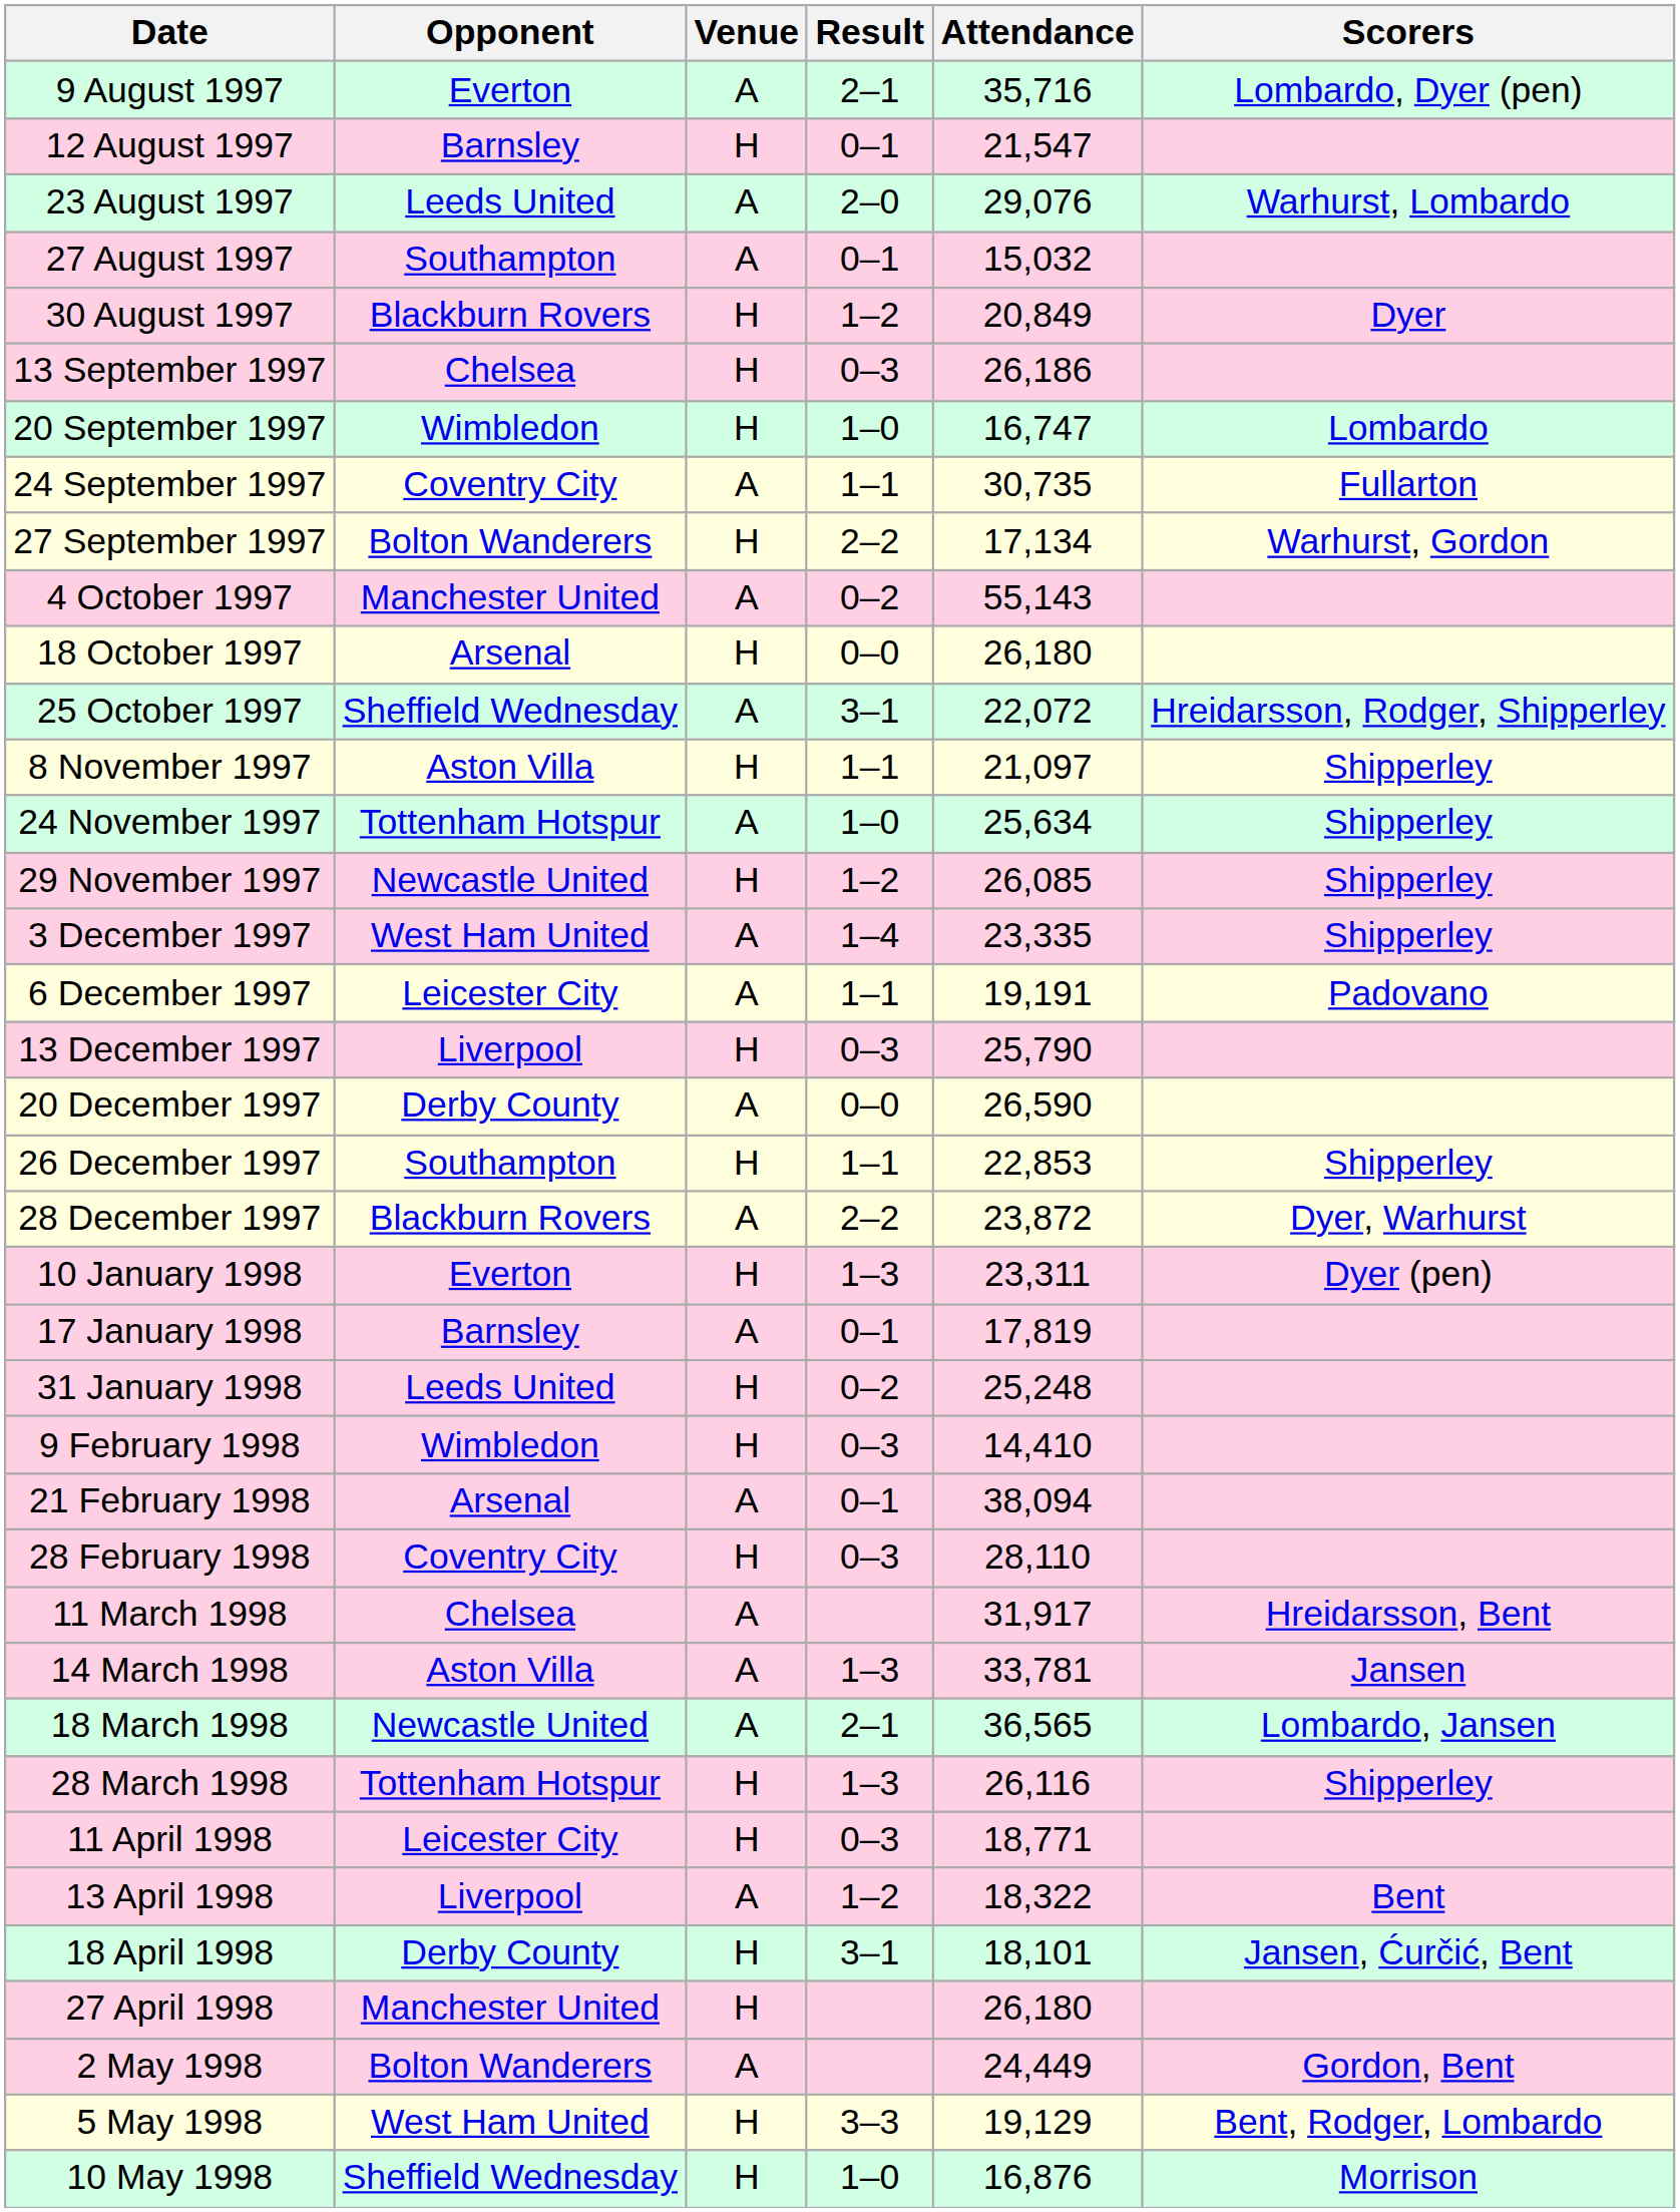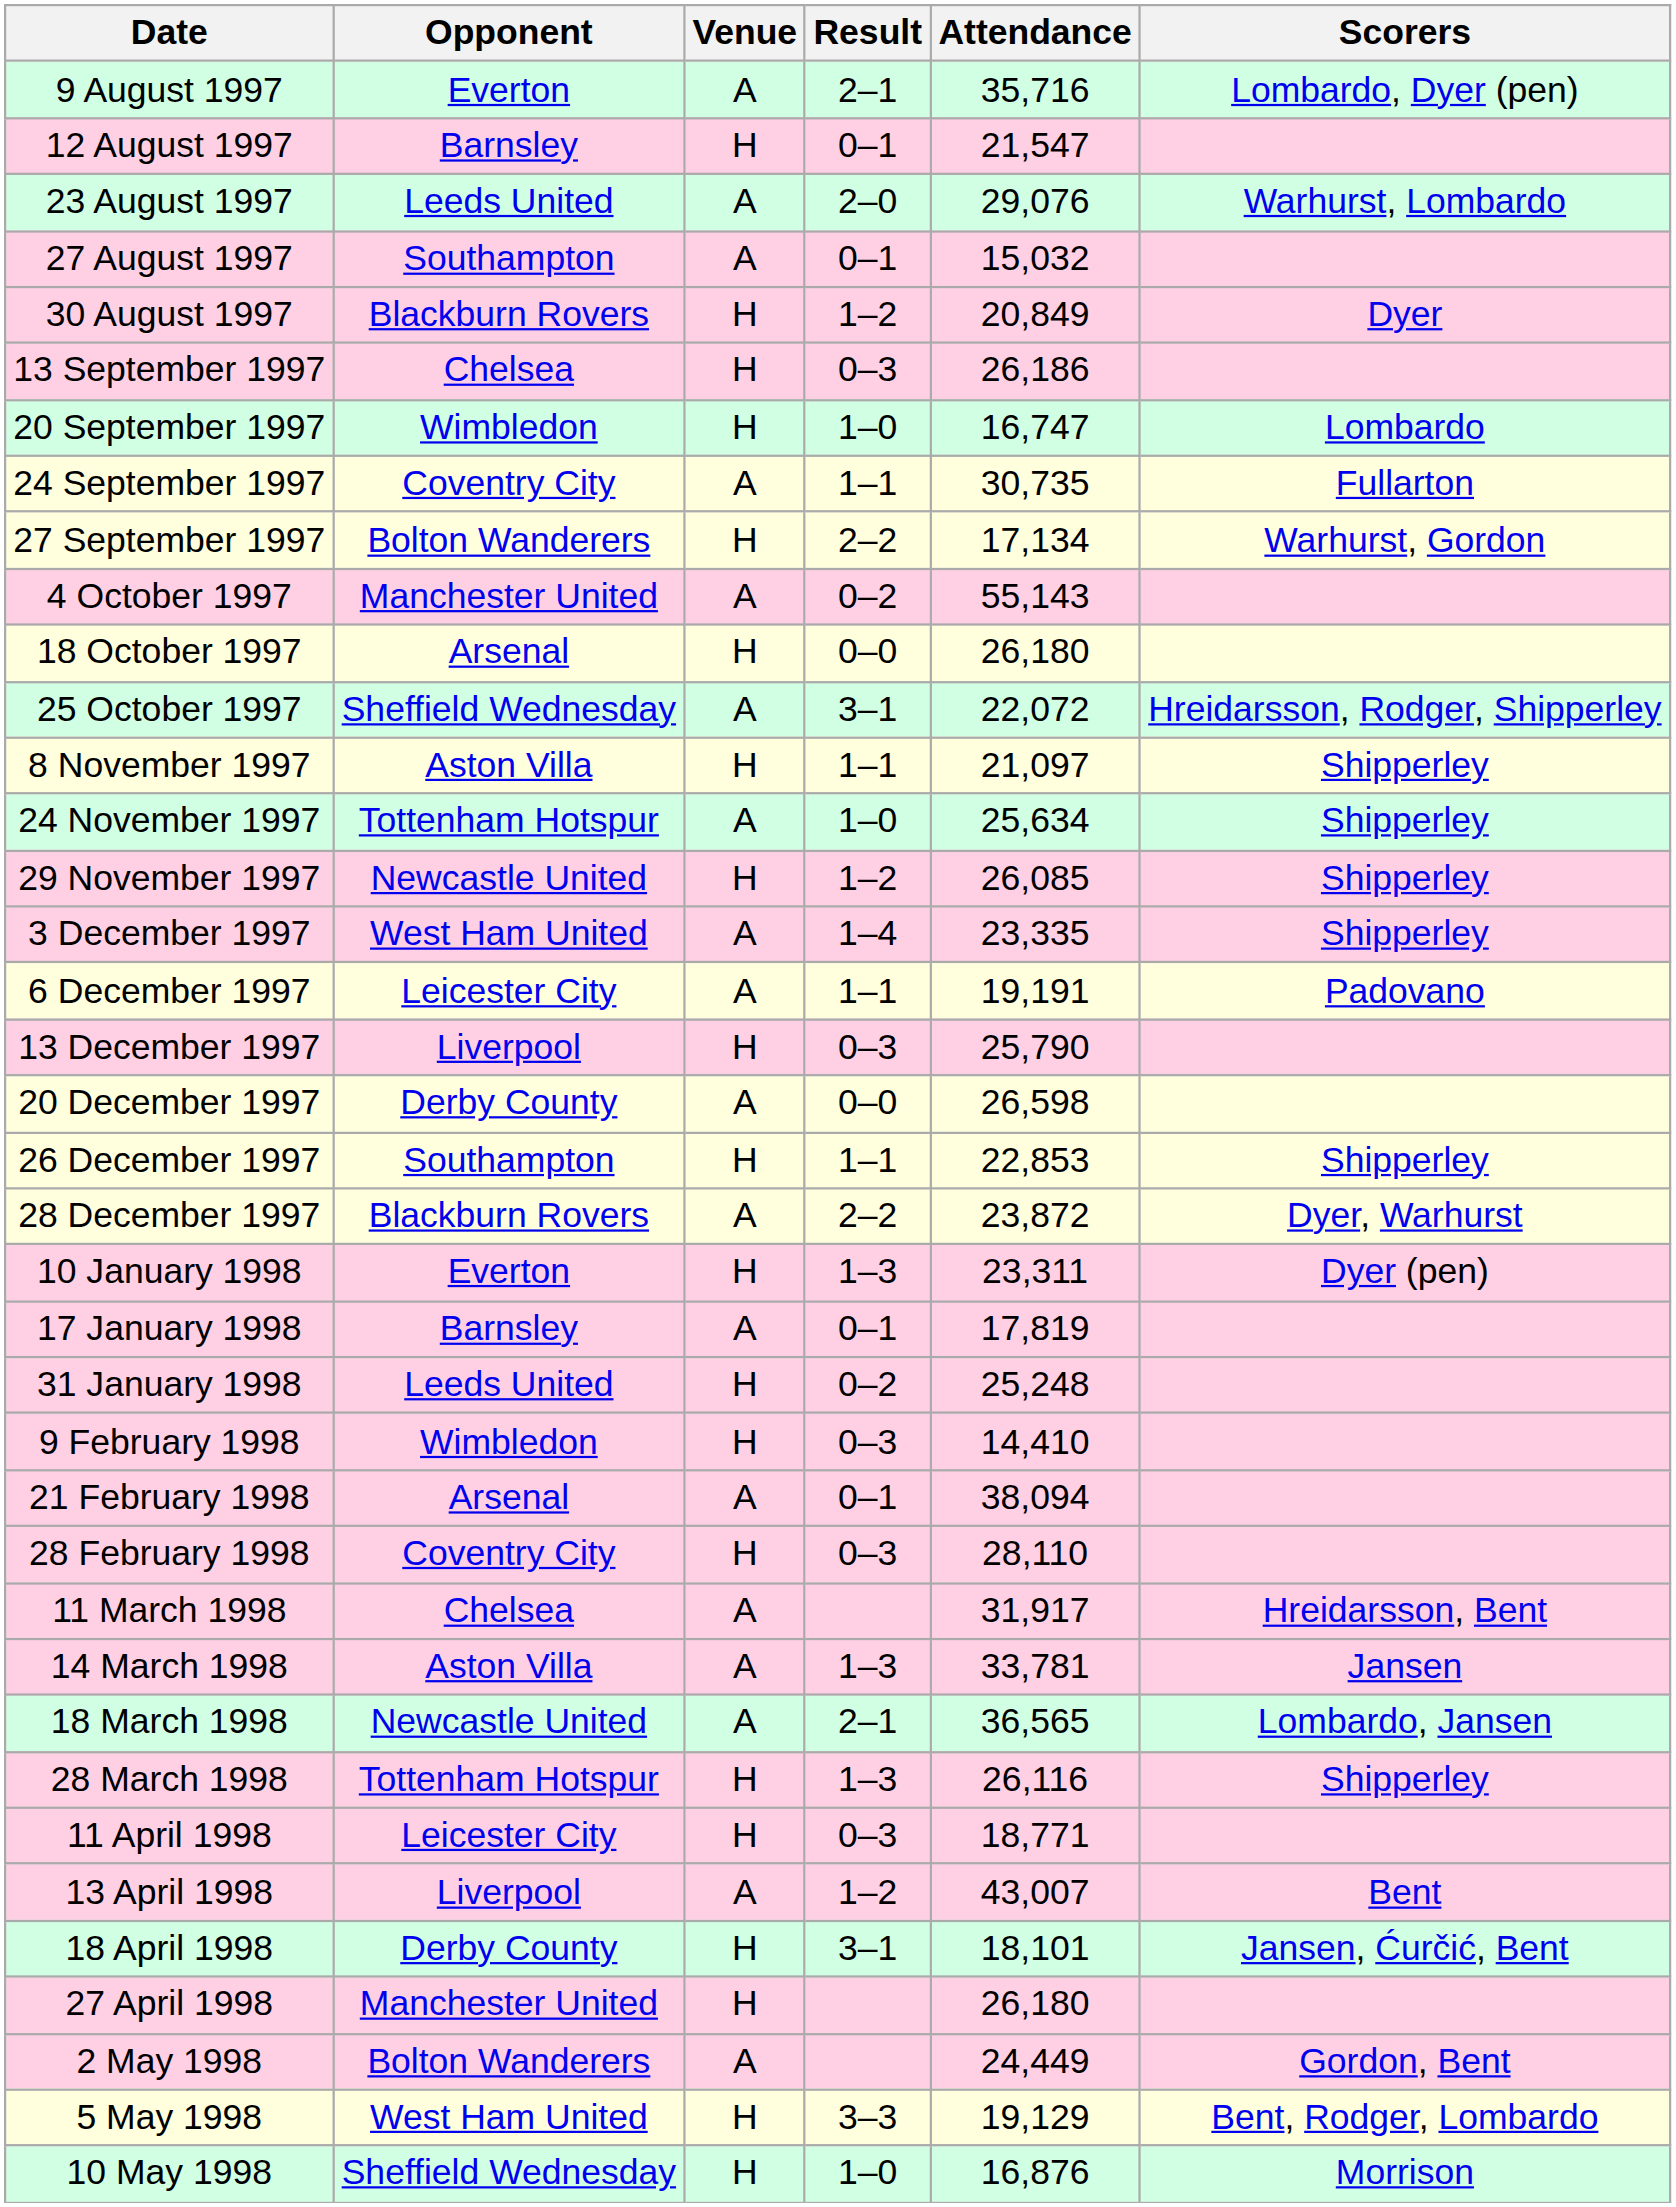 <table class="wikitable sortable" style="font-size:100%; text-align:center">
 <tr>
 <th>Date</th>
 <th>Opponent</th>
 <th>Venue</th>
 <th>Result</th>
 <th>Attendance</th>
 <th>Scorers</th>
 </tr>
 <tr style="background-color: #d0ffe3;">
 <td>9 August 1997</td>
 <td><a href='#'>Everton</a></td>
 <td>A</td>
 <td>2–1</td>
 <td>35,716</td>
 <td><a href='#'>Lombardo</a>, <a href='#'>Dyer</a> (pen)</td>
 </tr>
 <tr style="background-color: #ffd0e3;">
 <td>12 August 1997</td>
 <td><a href='#'>Barnsley</a></td>
 <td>H</td>
 <td>0–1</td>
 <td>21,547</td>
 <td></td>
 </tr>
 <tr style="background-color: #d0ffe3;">
 <td>23 August 1997</td>
 <td><a href='#'>Leeds United</a></td>
 <td>A</td>
 <td>2–0</td>
 <td>29,076</td>
 <td><a href='#'>Warhurst</a>, <a href='#'>Lombardo</a></td>
 </tr>
 <tr style="background-color: #ffd0e3;">
 <td>27 August 1997</td>
 <td><a href='#'>Southampton</a></td>
 <td>A</td>
 <td>0–1</td>
 <td>15,032</td>
 <td></td>
 </tr>
 <tr style="background-color: #ffd0e3;">
 <td>30 August 1997</td>
 <td><a href='#'>Blackburn Rovers</a></td>
 <td>H</td>
 <td>1–2</td>
 <td>20,849</td>
 <td><a href='#'>Dyer</a></td>
 </tr>
 <tr style="background-color: #ffd0e3;">
 <td>13 September 1997</td>
 <td><a href='#'>Chelsea</a></td>
 <td>H</td>
 <td>0–3</td>
 <td>26,186</td>
 <td></td>
 </tr>
 <tr style="background-color: #d0ffe3;">
 <td>20 September 1997</td>
 <td><a href='#'>Wimbledon</a></td>
 <td>H</td>
 <td>1–0</td>
 <td>16,747</td>
 <td><a href='#'>Lombardo</a></td>
 </tr>
 <tr style="background-color: #ffffdd;">
 <td>24 September 1997</td>
 <td><a href='#'>Coventry City</a></td>
 <td>A</td>
 <td>1–1</td>
 <td>30,735</td>
 <td><a href='#'>Fullarton</a></td>
 </tr>
 <tr style="background-color: #ffffdd;">
 <td>27 September 1997</td>
 <td><a href='#'>Bolton Wanderers</a></td>
 <td>H</td>
 <td>2–2</td>
 <td>17,134</td>
 <td><a href='#'>Warhurst</a>, <a href='#'>Gordon</a></td>
 </tr>
 <tr style="background-color: #ffd0e3;">
 <td>4 October 1997</td>
 <td><a href='#'>Manchester United</a></td>
 <td>A</td>
 <td>0–2</td>
 <td>55,143</td>
 <td></td>
 </tr>
 <tr style="background-color: #ffffdd;">
 <td>18 October 1997</td>
 <td><a href='#'>Arsenal</a></td>
 <td>H</td>
 <td>0–0</td>
 <td>26,180</td>
 <td></td>
 </tr>
 <tr style="background-color: #d0ffe3;">
 <td>25 October 1997</td>
 <td><a href='#'>Sheffield Wednesday</a></td>
 <td>A</td>
 <td>3–1</td>
 <td>22,072</td>
 <td><a href='#'>Hreidarsson</a>, <a href='#'>Rodger</a>, <a href='#'>Shipperley</a></td>
 </tr>
 <tr style="background-color: #ffffdd;">
 <td>8 November 1997</td>
 <td><a href='#'>Aston Villa</a></td>
 <td>H</td>
 <td>1–1</td>
 <td>21,097</td>
 <td><a href='#'>Shipperley</a></td>
 </tr>
 <tr style="background-color: #d0ffe3;">
 <td>24 November 1997</td>
 <td><a href='#'>Tottenham Hotspur</a></td>
 <td>A</td>
 <td>1–0</td>
 <td>25,634</td>
 <td><a href='#'>Shipperley</a></td>
 </tr>
 <tr style="background-color: #ffd0e3;">
 <td>29 November 1997</td>
 <td><a href='#'>Newcastle United</a></td>
 <td>H</td>
 <td>1–2</td>
 <td>26,085</td>
 <td><a href='#'>Shipperley</a></td>
 </tr>
 <tr style="background-color: #ffd0e3;">
 <td>3 December 1997</td>
 <td><a href='#'>West Ham United</a></td>
 <td>A</td>
 <td>1–4</td>
 <td>23,335</td>
 <td><a href='#'>Shipperley</a></td>
 </tr>
 <tr style="background-color: #ffffdd;">
 <td>6 December 1997</td>
 <td><a href='#'>Leicester City</a></td>
 <td>A</td>
 <td>1–1</td>
 <td>19,191</td>
 <td><a href='#'>Padovano</a></td>
 </tr>
 <tr style="background-color: #ffd0e3;">
 <td>13 December 1997</td>
 <td><a href='#'>Liverpool</a></td>
 <td>H</td>
 <td>0–3</td>
 <td>25,790</td>
 <td></td>
 </tr>
 <tr style="background-color: #ffffdd;">
 <td>20 December 1997</td>
 <td><a href='#'>Derby County</a></td>
 <td>A</td>
 <td>0–0</td>
-<td>26,590</td>
+<td>26,598</td>
 <td></td>
 </tr>
 <tr style="background-color: #ffffdd;">
 <td>26 December 1997</td>
 <td><a href='#'>Southampton</a></td>
 <td>H</td>
 <td>1–1</td>
 <td>22,853</td>
 <td><a href='#'>Shipperley</a></td>
 </tr>
 <tr style="background-color: #ffffdd;">
 <td>28 December 1997</td>
 <td><a href='#'>Blackburn Rovers</a></td>
 <td>A</td>
 <td>2–2</td>
 <td>23,872</td>
 <td><a href='#'>Dyer</a>, <a href='#'>Warhurst</a></td>
 </tr>
 <tr style="background-color: #ffd0e3;">
 <td>10 January 1998</td>
 <td><a href='#'>Everton</a></td>
 <td>H</td>
 <td>1–3</td>
 <td>23,311</td>
 <td><a href='#'>Dyer</a> (pen)</td>
 </tr>
 <tr style="background-color: #ffd0e3;">
 <td>17 January 1998</td>
 <td><a href='#'>Barnsley</a></td>
 <td>A</td>
 <td>0–1</td>
 <td>17,819</td>
 <td></td>
 </tr>
 <tr style="background-color: #ffd0e3;">
 <td>31 January 1998</td>
 <td><a href='#'>Leeds United</a></td>
 <td>H</td>
 <td>0–2</td>
 <td>25,248</td>
 <td></td>
 </tr>
 <tr style="background-color: #ffd0e3;">
 <td>9 February 1998</td>
 <td><a href='#'>Wimbledon</a></td>
 <td>H</td>
 <td>0–3</td>
 <td>14,410</td>
 <td></td>
 </tr>
 <tr style="background-color: #ffd0e3;">
 <td>21 February 1998</td>
 <td><a href='#'>Arsenal</a></td>
 <td>A</td>
 <td>0–1</td>
 <td>38,094</td>
 <td></td>
 </tr>
 <tr style="background-color: #ffd0e3;">
 <td>28 February 1998</td>
 <td><a href='#'>Coventry City</a></td>
 <td>H</td>
 <td>0–3</td>
 <td>28,110</td>
 <td></td>
 </tr>
 <tr style="background-color: #ffd0e3;">
 <td>11 March 1998</td>
 <td><a href='#'>Chelsea</a></td>
 <td>A</td>
 <td></td>
 <td>31,917</td>
 <td><a href='#'>Hreidarsson</a>, <a href='#'>Bent</a></td>
 </tr>
 <tr style="background-color: #ffd0e3;">
 <td>14 March 1998</td>
 <td><a href='#'>Aston Villa</a></td>
 <td>A</td>
 <td>1–3</td>
 <td>33,781</td>
 <td><a href='#'>Jansen</a></td>
 </tr>
 <tr style="background-color: #d0ffe3;">
 <td>18 March 1998</td>
 <td><a href='#'>Newcastle United</a></td>
 <td>A</td>
 <td>2–1</td>
 <td>36,565</td>
 <td><a href='#'>Lombardo</a>, <a href='#'>Jansen</a></td>
 </tr>
 <tr style="background-color: #ffd0e3;">
 <td>28 March 1998</td>
 <td><a href='#'>Tottenham Hotspur</a></td>
 <td>H</td>
 <td>1–3</td>
 <td>26,116</td>
 <td><a href='#'>Shipperley</a></td>
 </tr>
 <tr style="background-color: #ffd0e3;">
 <td>11 April 1998</td>
 <td><a href='#'>Leicester City</a></td>
 <td>H</td>
 <td>0–3</td>
 <td>18,771</td>
 <td></td>
 </tr>
 <tr style="background-color: #ffd0e3;">
 <td>13 April 1998</td>
 <td><a href='#'>Liverpool</a></td>
 <td>A</td>
 <td>1–2</td>
-<td>18,322</td>
+<td>43,007</td>
 <td><a href='#'>Bent</a></td>
 </tr>
 <tr style="background-color: #d0ffe3;">
 <td>18 April 1998</td>
 <td><a href='#'>Derby County</a></td>
 <td>H</td>
 <td>3–1</td>
 <td>18,101</td>
 <td><a href='#'>Jansen</a>, <a href='#'>Ćurčić</a>, <a href='#'>Bent</a></td>
 </tr>
 <tr style="background-color: #ffd0e3;">
 <td>27 April 1998</td>
 <td><a href='#'>Manchester United</a></td>
 <td>H</td>
 <td></td>
 <td>26,180</td>
 <td></td>
 </tr>
 <tr style="background-color: #ffd0e3;">
 <td>2 May 1998</td>
 <td><a href='#'>Bolton Wanderers</a></td>
 <td>A</td>
 <td></td>
 <td>24,449</td>
 <td><a href='#'>Gordon</a>, <a href='#'>Bent</a></td>
 </tr>
 <tr style="background-color: #ffffdd;">
 <td>5 May 1998</td>
 <td><a href='#'>West Ham United</a></td>
 <td>H</td>
 <td>3–3</td>
 <td>19,129</td>
 <td><a href='#'>Bent</a>, <a href='#'>Rodger</a>, <a href='#'>Lombardo</a></td>
 </tr>
 <tr style="background-color: #d0ffe3;">
 <td>10 May 1998</td>
 <td><a href='#'>Sheffield Wednesday</a></td>
 <td>H</td>
 <td>1–0</td>
 <td>16,876</td>
 <td><a href='#'>Morrison</a></td>
 </tr>
 </table>
